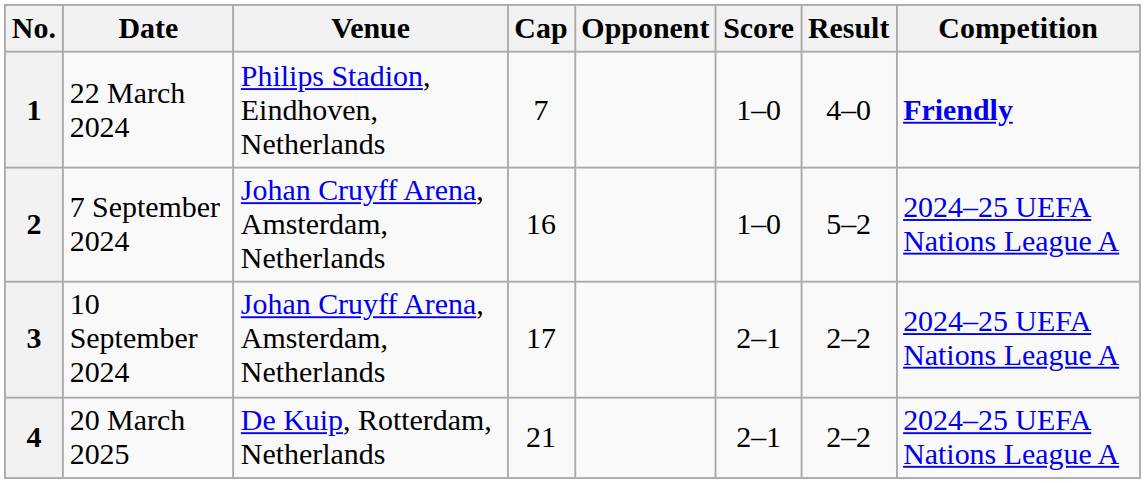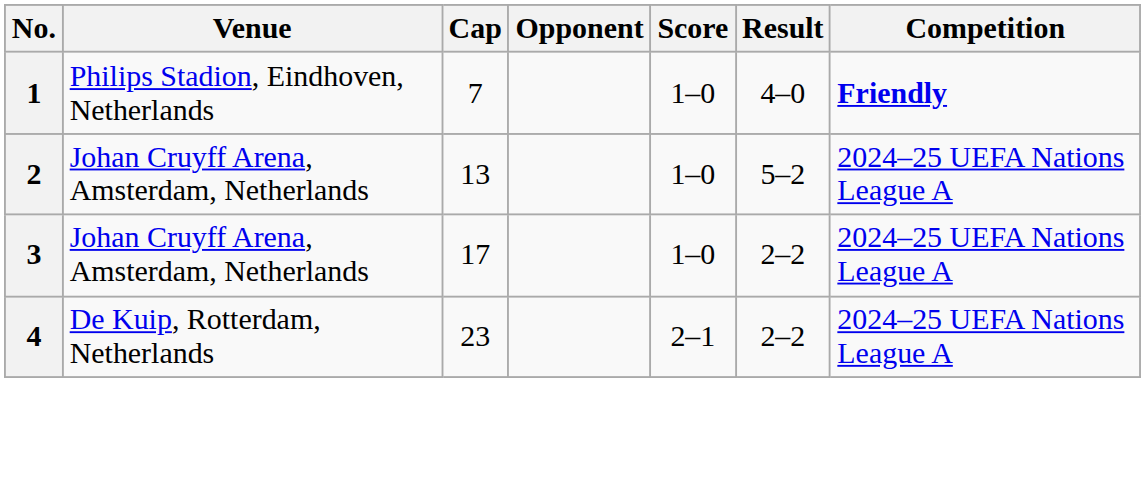 <table class="wikitable sortable plainrowheaders">
 <tr>
 <th scope=col>No.</th>
-<th scope=col>Date</th>
 <th scope=col>Venue</th>
 <th scope=col>Cap</th>
 <th scope=col>Opponent</th>
 <th scope=col>Score</th>
 <th scope=col>Result</th>
 <th scope=col>Competition</th>
 </tr>
 <tr>
 <th scope=row>1</th>
-<td>22 March 2024</td>
 <td><a href='#'>Philips Stadion</a>, Eindhoven, Netherlands</td>
 <td align="center">7</td>
 <td></td>
 <td align="center">1–0</td>
 <td align="center">4–0</td>
 <td><strong><a href='#'>Friendly</a></strong></td>
 </tr>
 <tr>
 <th scope=row>2</th>
-<td>7 September 2024</td>
 <td><a href='#'>Johan Cruyff Arena</a>, Amsterdam, Netherlands</td>
-<td align="center">16</td>
+<td align="center">13</td>
 <td></td>
 <td align="center">1–0</td>
 <td align="center">5–2</td>
 <td><a href='#'>2024–25 UEFA Nations League A</a></td>
 </tr>
 <tr>
 <th scope=row>3</th>
-<td>10 September 2024</td>
 <td><a href='#'>Johan Cruyff Arena</a>, Amsterdam, Netherlands</td>
 <td align="center">17</td>
 <td></td>
-<td align="center">2–1</td>
+<td align="center">1–0</td>
 <td align="center">2–2</td>
 <td><a href='#'>2024–25 UEFA Nations League A</a></td>
 </tr>
 <tr>
 <th scope=row>4</th>
-<td>20 March 2025</td>
 <td><a href='#'>De Kuip</a>, Rotterdam, Netherlands</td>
-<td align="center">21</td>
+<td align="center">23</td>
 <td></td>
 <td align="center">2–1</td>
 <td align="center">2–2</td>
 <td><a href='#'>2024–25 UEFA Nations League A</a></td>
 </tr>
 </table>
